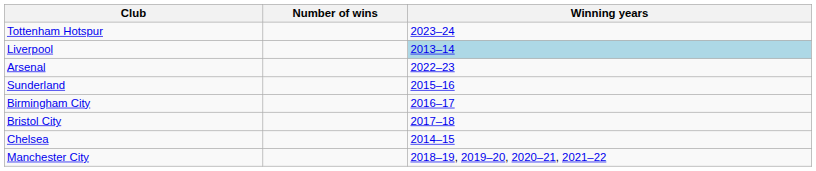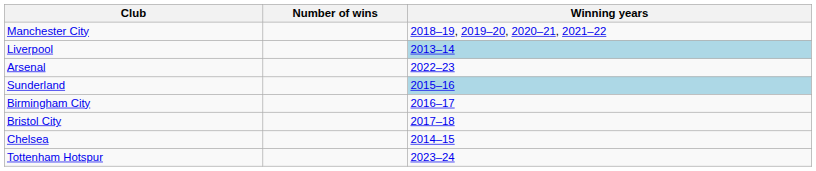 <table class="wikitable sortable" style="width:90%">
 <tr>
 <th width=32%>Club</th>
 <th Width=18%>Number of wins</th>
 <th Width=50% class="unsortable">Winning years</th>
 </tr>
 <tr>
-<td><a href='#'>Tottenham Hotspur</a></td>
+<td><a href='#'>Manchester City</a></td>
 <td></td>
-<td><a href='#'>2023–24</a></td>
+<td><a href='#'>2018–19</a>, <a href='#'>2019–20</a>, <a href='#'>2020–21</a>, <a href='#'>2021–22</a></td>
 </tr>
 <tr>
 <td><a href='#'>Liverpool</a></td>
 <td></td>
 <td style="background: lightblue;"><a href='#'>2013–14</a></td>
 </tr>
 <tr>
 <td><a href='#'>Arsenal</a></td>
 <td></td>
 <td><a href='#'>2022–23</a></td>
 </tr>
 <tr>
 <td><a href='#'>Sunderland</a></td>
 <td></td>
-<td><a href='#'>2015–16</a></td>
+<td style="background: lightblue;"><a href='#'>2015–16</a></td>
 </tr>
 <tr>
 <td><a href='#'>Birmingham City</a></td>
 <td></td>
 <td><a href='#'>2016–17</a></td>
 </tr>
 <tr>
 <td><a href='#'>Bristol City</a></td>
 <td></td>
 <td><a href='#'>2017–18</a></td>
 </tr>
 <tr>
 <td><a href='#'>Chelsea</a></td>
 <td></td>
 <td><a href='#'>2014–15</a></td>
 </tr>
 <tr>
-<td><a href='#'>Manchester City</a></td>
+<td><a href='#'>Tottenham Hotspur</a></td>
 <td></td>
-<td><a href='#'>2018–19</a>, <a href='#'>2019–20</a>, <a href='#'>2020–21</a>, <a href='#'>2021–22</a></td>
+<td><a href='#'>2023–24</a></td>
 </tr>
 </table>
